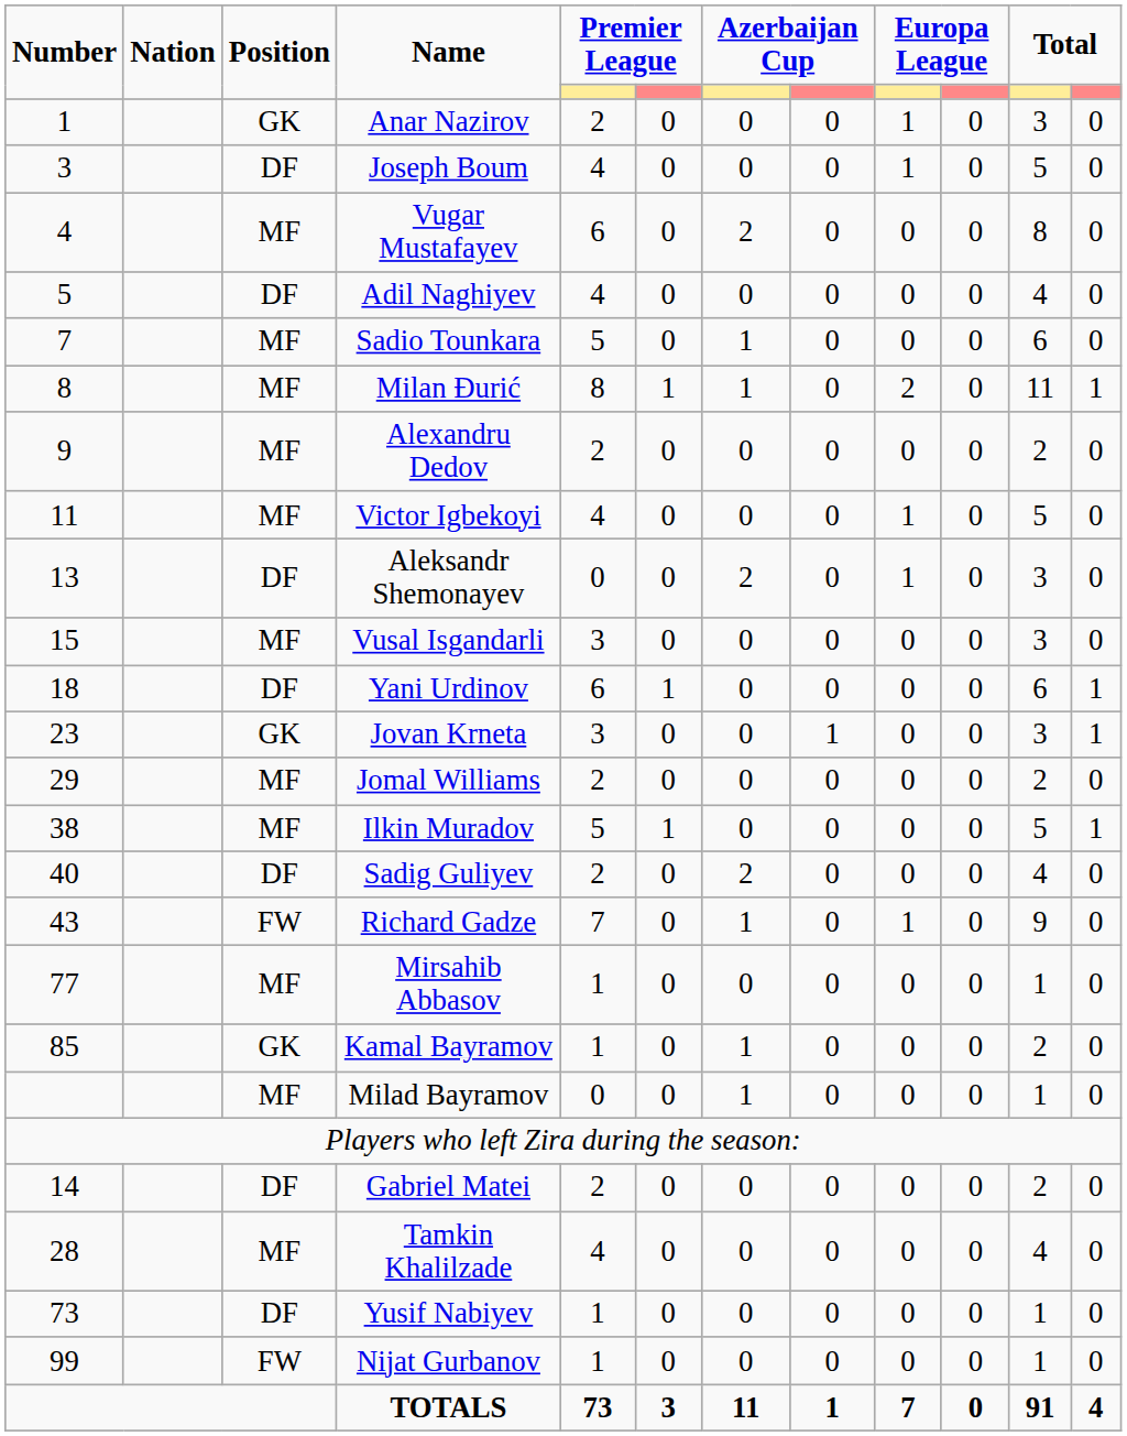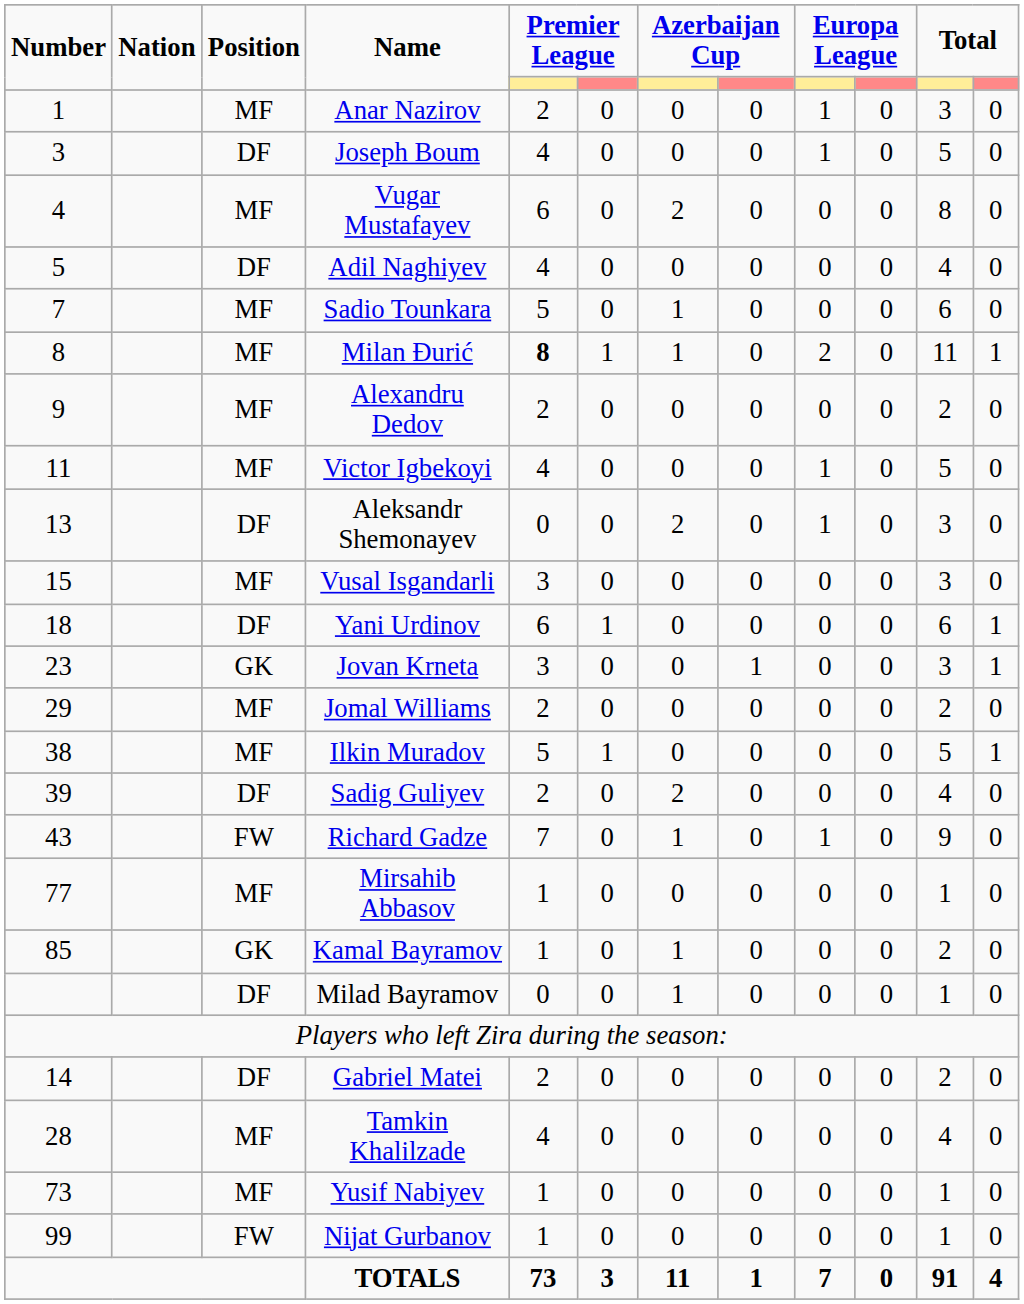 <table class="wikitable" style="text-align:center;">
 <tr>
 <td rowspan="2"  style="width:5%; text-align:center;"><strong>Number</strong></td>
 <td rowspan="2"  style="width:5%; text-align:center;"><strong>Nation</strong></td>
 <td rowspan="2"  style="width:5%; text-align:center;"><strong>Position</strong></td>
 <td rowspan="2"  style="width:20%; text-align:center;"><strong>Name</strong></td>
 <td colspan="2" style="text-align:center;"><strong><a href='#'>Premier League</a></strong></td>
 <td colspan="2" style="text-align:center;"><strong><a href='#'>Azerbaijan Cup</a></strong></td>
 <td colspan="2" style="text-align:center;"><strong><a href='#'>Europa League</a></strong></td>
 <td colspan="2" style="text-align:center;"><strong>Total</strong></td>
 </tr>
 <tr>
 <th style="width:60px; background:#fe9;"></th>
 <th style="width:60px; background:#ff8888;"></th>
 <th style="width:60px; background:#fe9;"></th>
 <th style="width:60px; background:#ff8888;"></th>
 <th style="width:60px; background:#fe9;"></th>
 <th style="width:60px; background:#ff8888;"></th>
 <th style="width:60px; background:#fe9;"></th>
 <th style="width:60px; background:#ff8888;"></th>
 </tr>
 <tr>
 <td>1</td>
 <td></td>
-<td>GK</td>
+<td>MF</td>
 <td><a href='#'>Anar Nazirov</a></td>
 <td>2</td>
 <td>0</td>
 <td>0</td>
 <td>0</td>
 <td>1</td>
 <td>0</td>
 <td>3</td>
 <td>0</td>
 </tr>
 <tr>
 <td>3</td>
 <td></td>
 <td>DF</td>
 <td><a href='#'>Joseph Boum</a></td>
 <td>4</td>
 <td>0</td>
 <td>0</td>
 <td>0</td>
 <td>1</td>
 <td>0</td>
 <td>5</td>
 <td>0</td>
 </tr>
 <tr>
 <td>4</td>
 <td></td>
 <td>MF</td>
 <td><a href='#'>Vugar Mustafayev</a></td>
 <td>6</td>
 <td>0</td>
 <td>2</td>
 <td>0</td>
 <td>0</td>
 <td>0</td>
 <td>8</td>
 <td>0</td>
 </tr>
 <tr>
 <td>5</td>
 <td></td>
 <td>DF</td>
 <td><a href='#'>Adil Naghiyev</a></td>
 <td>4</td>
 <td>0</td>
 <td>0</td>
 <td>0</td>
 <td>0</td>
 <td>0</td>
 <td>4</td>
 <td>0</td>
 </tr>
 <tr>
 <td>7</td>
 <td></td>
 <td>MF</td>
 <td><a href='#'>Sadio Tounkara</a></td>
 <td>5</td>
 <td>0</td>
 <td>1</td>
 <td>0</td>
 <td>0</td>
 <td>0</td>
 <td>6</td>
 <td>0</td>
 </tr>
 <tr>
 <td>8</td>
 <td></td>
 <td>MF</td>
 <td><a href='#'>Milan Đurić</a></td>
-<td>8</td>
+<td><strong>8</strong></td>
 <td>1</td>
 <td>1</td>
 <td>0</td>
 <td>2</td>
 <td>0</td>
 <td>11</td>
 <td>1</td>
 </tr>
 <tr>
 <td>9</td>
 <td></td>
 <td>MF</td>
 <td><a href='#'>Alexandru Dedov</a></td>
 <td>2</td>
 <td>0</td>
 <td>0</td>
 <td>0</td>
 <td>0</td>
 <td>0</td>
 <td>2</td>
 <td>0</td>
 </tr>
 <tr>
 <td>11</td>
 <td></td>
 <td>MF</td>
 <td><a href='#'>Victor Igbekoyi</a></td>
 <td>4</td>
 <td>0</td>
 <td>0</td>
 <td>0</td>
 <td>1</td>
 <td>0</td>
 <td>5</td>
 <td>0</td>
 </tr>
 <tr>
 <td>13</td>
 <td></td>
 <td>DF</td>
 <td>Aleksandr Shemonayev</td>
 <td>0</td>
 <td>0</td>
 <td>2</td>
 <td>0</td>
 <td>1</td>
 <td>0</td>
 <td>3</td>
 <td>0</td>
 </tr>
 <tr>
 <td>15</td>
 <td></td>
 <td>MF</td>
 <td><a href='#'>Vusal Isgandarli</a></td>
 <td>3</td>
 <td>0</td>
 <td>0</td>
 <td>0</td>
 <td>0</td>
 <td>0</td>
 <td>3</td>
 <td>0</td>
 </tr>
 <tr>
 <td>18</td>
 <td></td>
 <td>DF</td>
 <td><a href='#'>Yani Urdinov</a></td>
 <td>6</td>
 <td>1</td>
 <td>0</td>
 <td>0</td>
 <td>0</td>
 <td>0</td>
 <td>6</td>
 <td>1</td>
 </tr>
 <tr>
 <td>23</td>
 <td></td>
 <td>GK</td>
 <td><a href='#'>Jovan Krneta</a></td>
 <td>3</td>
 <td>0</td>
 <td>0</td>
 <td>1</td>
 <td>0</td>
 <td>0</td>
 <td>3</td>
 <td>1</td>
 </tr>
 <tr>
 <td>29</td>
 <td></td>
 <td>MF</td>
 <td><a href='#'>Jomal Williams</a></td>
 <td>2</td>
 <td>0</td>
 <td>0</td>
 <td>0</td>
 <td>0</td>
 <td>0</td>
 <td>2</td>
 <td>0</td>
 </tr>
 <tr>
 <td>38</td>
 <td></td>
 <td>MF</td>
 <td><a href='#'>Ilkin Muradov</a></td>
 <td>5</td>
 <td>1</td>
 <td>0</td>
 <td>0</td>
 <td>0</td>
 <td>0</td>
 <td>5</td>
 <td>1</td>
 </tr>
 <tr>
-<td>40</td>
+<td>39</td>
 <td></td>
 <td>DF</td>
 <td><a href='#'>Sadig Guliyev</a></td>
 <td>2</td>
 <td>0</td>
 <td>2</td>
 <td>0</td>
 <td>0</td>
 <td>0</td>
 <td>4</td>
 <td>0</td>
 </tr>
 <tr>
 <td>43</td>
 <td></td>
 <td>FW</td>
 <td><a href='#'>Richard Gadze</a></td>
 <td>7</td>
 <td>0</td>
 <td>1</td>
 <td>0</td>
 <td>1</td>
 <td>0</td>
 <td>9</td>
 <td>0</td>
 </tr>
 <tr>
 <td>77</td>
 <td></td>
 <td>MF</td>
 <td><a href='#'>Mirsahib Abbasov</a></td>
 <td>1</td>
 <td>0</td>
 <td>0</td>
 <td>0</td>
 <td>0</td>
 <td>0</td>
 <td>1</td>
 <td>0</td>
 </tr>
 <tr>
 <td>85</td>
 <td></td>
 <td>GK</td>
 <td><a href='#'>Kamal Bayramov</a></td>
 <td>1</td>
 <td>0</td>
 <td>1</td>
 <td>0</td>
 <td>0</td>
 <td>0</td>
 <td>2</td>
 <td>0</td>
 </tr>
 <tr>
 <td></td>
 <td></td>
-<td>MF</td>
+<td>DF</td>
 <td>Milad Bayramov</td>
 <td>0</td>
 <td>0</td>
 <td>1</td>
 <td>0</td>
 <td>0</td>
 <td>0</td>
 <td>1</td>
 <td>0</td>
 </tr>
 <tr>
 <td colspan="14"><em>Players who left Zira during the season:</em></td>
 </tr>
 <tr>
 <td>14</td>
 <td></td>
 <td>DF</td>
 <td><a href='#'>Gabriel Matei</a></td>
 <td>2</td>
 <td>0</td>
 <td>0</td>
 <td>0</td>
 <td>0</td>
 <td>0</td>
 <td>2</td>
 <td>0</td>
 </tr>
 <tr>
 <td>28</td>
 <td></td>
 <td>MF</td>
 <td><a href='#'>Tamkin Khalilzade</a></td>
 <td>4</td>
 <td>0</td>
 <td>0</td>
 <td>0</td>
 <td>0</td>
 <td>0</td>
 <td>4</td>
 <td>0</td>
 </tr>
 <tr>
 <td>73</td>
 <td></td>
-<td>DF</td>
+<td>MF</td>
 <td><a href='#'>Yusif Nabiyev</a></td>
 <td>1</td>
 <td>0</td>
 <td>0</td>
 <td>0</td>
 <td>0</td>
 <td>0</td>
 <td>1</td>
 <td>0</td>
 </tr>
 <tr>
 <td>99</td>
 <td></td>
 <td>FW</td>
 <td><a href='#'>Nijat Gurbanov</a></td>
 <td>1</td>
 <td>0</td>
 <td>0</td>
 <td>0</td>
 <td>0</td>
 <td>0</td>
 <td>1</td>
 <td>0</td>
 </tr>
 <tr>
 <td colspan="3"></td>
 <td><strong>TOTALS</strong></td>
 <td><strong>73</strong></td>
 <td><strong>3</strong></td>
 <td><strong>11</strong></td>
 <td><strong>1</strong></td>
 <td><strong>7</strong></td>
 <td><strong>0</strong></td>
 <td><strong>91</strong></td>
 <td><strong>4</strong></td>
 </tr>
 </table>
